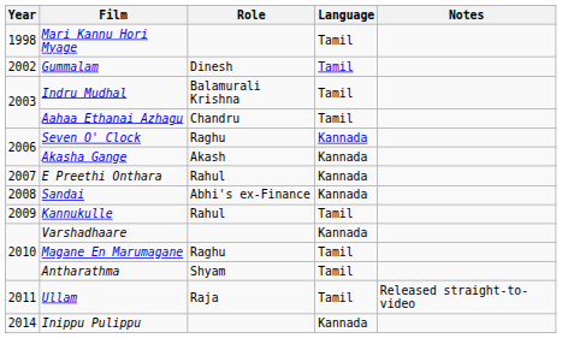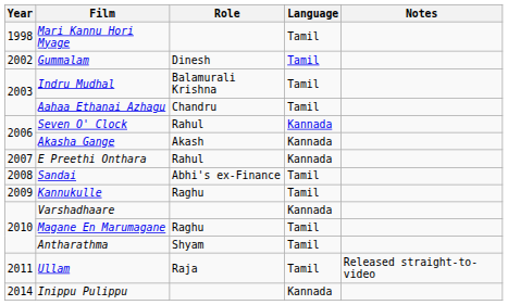 <table class="wikitable sortable">
 <tr>
 <th>Year</th>
 <th>Film</th>
 <th>Role</th>
 <th>Language</th>
 <th class=unsortable>Notes</th>
 </tr>
 <tr>
 <td rowspan="1">1998</td>
 <td><em><a href='#'>Mari Kannu Hori Myage</a></em></td>
 <td></td>
 <td>Tamil</td>
 <td></td>
 </tr>
 <tr>
 <td rowspan="1">2002</td>
 <td><em><a href='#'>Gummalam</a></em></td>
 <td>Dinesh</td>
 <td><a href='#'>Tamil</a></td>
 <td></td>
 </tr>
 <tr>
 <td rowspan="2">2003</td>
 <td><em><a href='#'>Indru Mudhal</a></em></td>
 <td>Balamurali Krishna</td>
 <td>Tamil</td>
 <td></td>
 </tr>
 <tr>
 <td><em><a href='#'>Aahaa Ethanai Azhagu</a></em></td>
 <td>Chandru</td>
 <td>Tamil</td>
 <td></td>
 </tr>
 <tr>
 <td rowspan="2">2006</td>
 <td><em><a href='#'>Seven O' Clock</a></em></td>
-<td>Raghu</td>
+<td>Rahul</td>
 <td><a href='#'>Kannada</a></td>
 <td></td>
 </tr>
 <tr>
 <td><em><a href='#'>Akasha Gange</a></em></td>
 <td>Akash</td>
 <td>Kannada</td>
 <td></td>
 </tr>
 <tr>
 <td rowspan="1">2007</td>
 <td><em>E Preethi Onthara</em></td>
 <td>Rahul</td>
 <td>Kannada</td>
 <td></td>
 </tr>
 <tr>
 <td rowspan="1">2008</td>
 <td><em><a href='#'>Sandai</a></em></td>
 <td>Abhi's ex-Finance</td>
-<td>Kannada</td>
+<td>Tamil</td>
 <td></td>
 </tr>
 <tr>
 <td rowspan="1">2009</td>
 <td><em><a href='#'>Kannukulle</a></em></td>
-<td>Rahul</td>
+<td>Raghu</td>
 <td>Tamil</td>
 <td></td>
 </tr>
 <tr>
 <td rowspan="3">2010</td>
 <td><em>Varshadhaare</em></td>
 <td></td>
 <td>Kannada</td>
 <td></td>
 </tr>
 <tr>
 <td><em><a href='#'>Magane En Marumagane</a></em></td>
 <td>Raghu</td>
 <td>Tamil</td>
 <td></td>
 </tr>
 <tr>
 <td><em>Antharathma</em></td>
 <td>Shyam</td>
 <td>Tamil</td>
 <td></td>
 </tr>
 <tr>
 <td rowspan="1">2011</td>
 <td><em><a href='#'>Ullam</a></em></td>
 <td>Raja</td>
 <td>Tamil</td>
 <td>Released straight-to-video</td>
 </tr>
 <tr>
 <td rowspan="1">2014</td>
 <td><em>Inippu Pulippu</em></td>
 <td></td>
 <td>Kannada</td>
 <td></td>
 </tr>
 </table>
